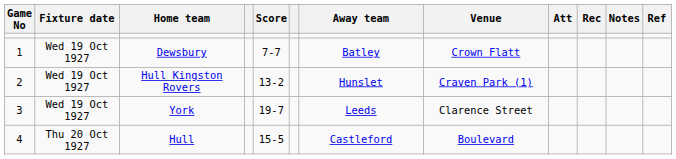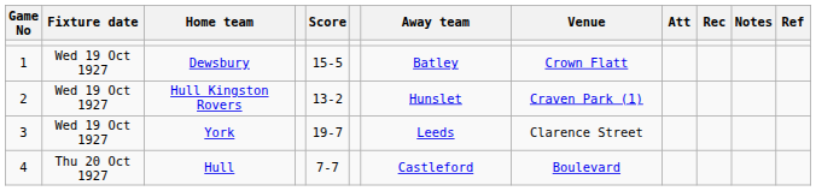 <table class="wikitable" style="text-align:center;">
 <tr>
 <th width=20 abbr="No">Game No</th>
 <th width=100 abbr="Date">Fixture date</th>
 <th width=150 abbr="Home team">Home team</th>
 <th width=5 abbr="space"></th>
 <th width=20 abbr="Score">Score</th>
 <th width=5 abbr="space"></th>
 <th width=150 abbr="Away team">Away team</th>
 <th width=150 abbr="Venue">Venue</th>
 <th width=30 abbr="Att">Att</th>
 <th width=30 abbr="Rec">Rec</th>
 <th width=20 abbr="Notes">Notes</th>
 <th width=30 abbr="Ref">Ref</th>
 </tr>
 <tr>
 <td></td>
 <td></td>
 <td></td>
 <td></td>
 <td></td>
 <td></td>
 <td></td>
 <td></td>
 <td></td>
 <td></td>
 <td></td>
 </tr>
 <tr>
 <td>1</td>
 <td>Wed 19 Oct 1927</td>
 <td><a href='#'>Dewsbury</a></td>
 <td></td>
-<td>7-7</td>
+<td>15-5</td>
 <td></td>
 <td><a href='#'>Batley</a></td>
 <td><a href='#'>Crown Flatt</a></td>
 <td></td>
 <td></td>
 <td></td>
 <td></td>
 </tr>
 <tr>
 <td>2</td>
 <td>Wed 19 Oct 1927</td>
 <td><a href='#'>Hull Kingston Rovers</a></td>
 <td></td>
 <td>13-2</td>
 <td></td>
 <td><a href='#'>Hunslet</a></td>
 <td><a href='#'>Craven Park (1)</a></td>
 <td></td>
 <td></td>
 <td></td>
 <td></td>
 </tr>
 <tr>
 <td>3</td>
 <td>Wed 19 Oct 1927</td>
 <td><a href='#'>York</a></td>
 <td></td>
 <td>19-7</td>
 <td></td>
 <td><a href='#'>Leeds</a></td>
 <td>Clarence Street</td>
 <td></td>
 <td></td>
 <td></td>
 <td></td>
 </tr>
 <tr>
 <td>4</td>
 <td>Thu 20 Oct 1927</td>
 <td><a href='#'>Hull</a></td>
 <td></td>
-<td>15-5</td>
+<td>7-7</td>
 <td></td>
 <td><a href='#'>Castleford</a></td>
 <td><a href='#'>Boulevard</a></td>
 <td></td>
 <td></td>
 <td></td>
 <td></td>
 </tr>
 </table>
